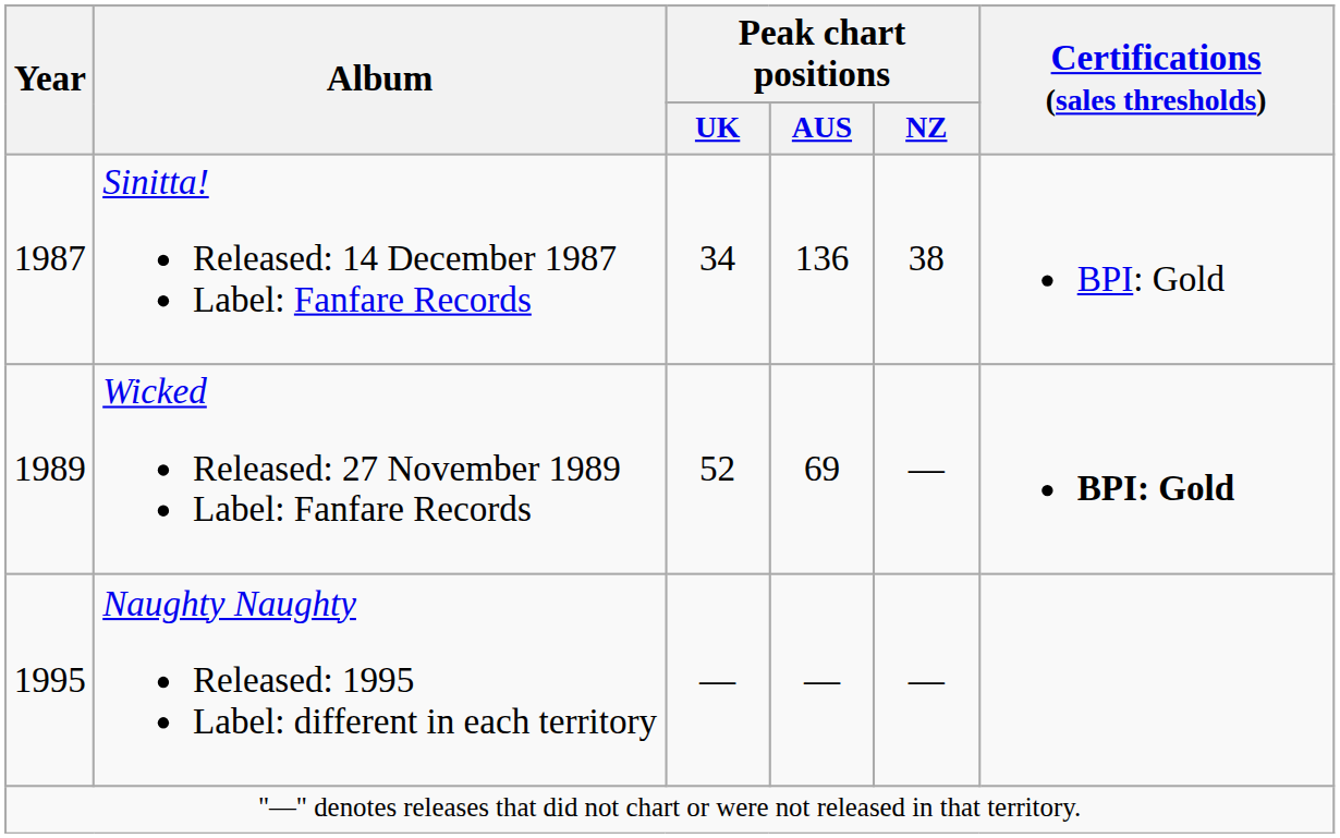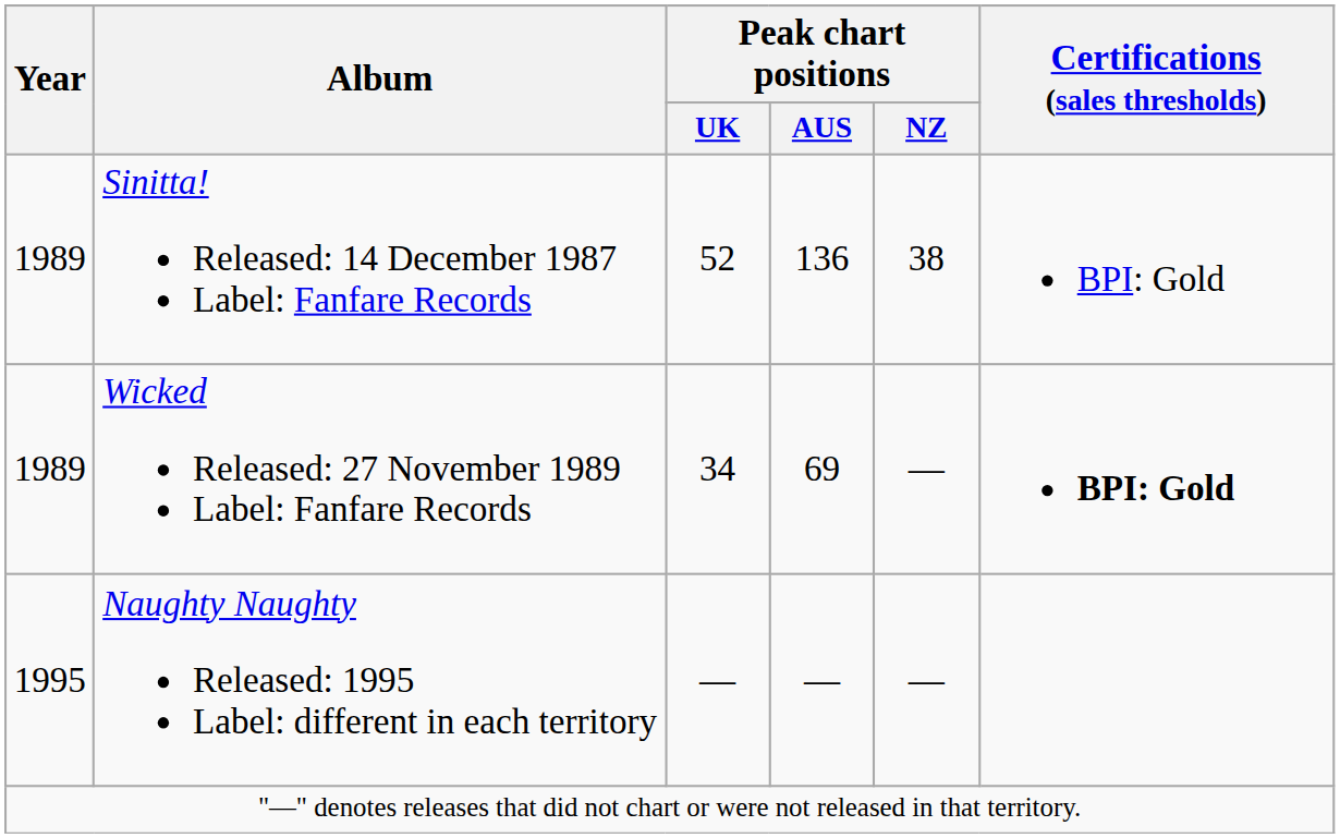 <table class="wikitable" style="text-align:center;">
 <tr>
 <th rowspan="2">Year</th>
 <th rowspan="2">Album</th>
 <th colspan="3">Peak chart positions</th>
 <th rowspan="2" style="width:150px;"><a href='#'>Certifications</a><br><small>(<a href='#'>sales thresholds</a>)</small></th>
 </tr>
 <tr style="font-size:smaller;">
 <th style="width:40px;"><a href='#'>UK</a><br></th>
 <th style="width:40px;"><a href='#'>AUS</a><br></th>
 <th style="width:40px;"><a href='#'>NZ</a><br></th>
 </tr>
 <tr>
-<td>1987</td>
+<td>1989</td>
 <td style="text-align:left;"><em><a href='#'>Sinitta!</a></em><br><ul><li>Released: 14 December 1987</li><li>Label: <a href='#'>Fanfare Records</a></li></ul></td>
-<td>34</td>
+<td>52</td>
 <td>136</td>
 <td>38</td>
 <td align="left"><br><ul><li><a href='#'>BPI</a>: Gold</li></ul></td>
 </tr>
 <tr>
 <td>1989</td>
 <td style="text-align:left;"><em><a href='#'>Wicked</a></em><br><ul><li>Released: 27 November 1989</li><li>Label: Fanfare Records</li></ul></td>
-<td>52</td>
+<td>34</td>
 <td>69</td>
 <td>—</td>
 <td align="left"><strong><br><ul><li>BPI: Gold</li></ul></strong></td>
 </tr>
 <tr>
 <td>1995</td>
 <td style="text-align:left;"><em><a href='#'>Naughty Naughty</a></em><br><ul><li>Released: 1995</li><li>Label: different in each territory</li></ul></td>
 <td>—</td>
 <td>—</td>
 <td>—</td>
 <td></td>
 </tr>
 <tr>
 <td colspan="8" style="text-align:center; font-size:9pt;">"—" denotes releases that did not chart or were not released in that territory.</td>
 </tr>
 </table>
